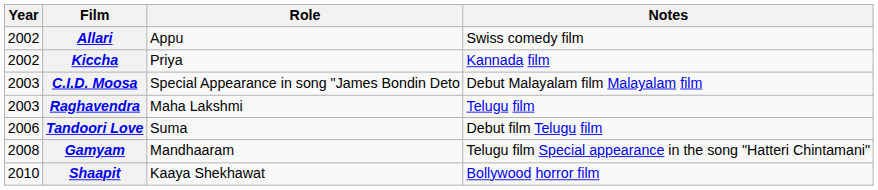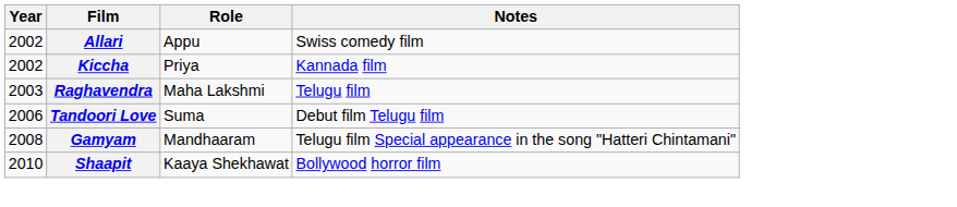 <table class="wikitable plainrowheaders">
 <tr style="text-align:center;">
 <th scope="col">Year</th>
 <th scope="col">Film</th>
 <th scope="col">Role</th>
 <th class="unsortable" scope="col">Notes</th>
 </tr>
 <tr>
 <td>2002</td>
 <th scope="row" align="left"><em><a href='#'>Allari</a></em></th>
 <td>Appu</td>
 <td>Swiss comedy film</td>
 </tr>
 <tr>
 <td>2002</td>
 <th scope="row" align="left"><em><a href='#'>Kiccha</a></em></th>
 <td>Priya</td>
 <td><a href='#'>Kannada</a> <a href='#'>film</a></td>
-</tr>
-<tr>
-<td>2003</td>
-<th scope="row" align="left"><em><a href='#'>C.I.D. Moosa</a></em></th>
-<td>Special Appearance in song "James Bondin Deto</td>
-<td>Debut Malayalam film <a href='#'>Malayalam</a> <a href='#'>film</a></td>
 </tr>
 <tr>
 <td>2003</td>
 <th scope="row" align="left"><em><a href='#'>Raghavendra</a></em></th>
 <td>Maha Lakshmi</td>
 <td><a href='#'>Telugu</a> <a href='#'>film</a></td>
 </tr>
 <tr>
 <td>2006</td>
 <th scope="row" align="left"><em><a href='#'>Tandoori Love</a></em></th>
 <td>Suma</td>
 <td>Debut film <a href='#'>Telugu</a> <a href='#'>film</a></td>
 </tr>
 <tr>
 <td>2008</td>
 <th scope="row" align="left"><em><a href='#'>Gamyam</a></em></th>
 <td>Mandhaaram</td>
 <td>Telugu film <a href='#'>Special appearance</a> in the song "Hatteri Chintamani"</td>
 </tr>
 <tr>
 <td>2010</td>
 <th scope="row" align="left"><em><a href='#'>Shaapit</a></em></th>
 <td>Kaaya Shekhawat</td>
 <td><a href='#'>Bollywood</a> <a href='#'>horror film</a></td>
 </tr>
 </table>
